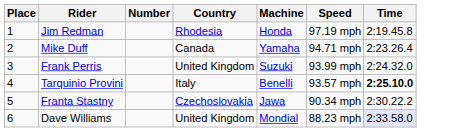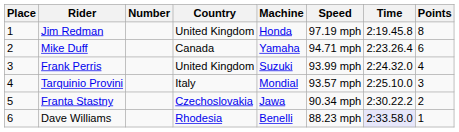 <table class="wikitable" style="font-size: 95%;">
 <tr>
 <th>Place</th>
 <th>Rider</th>
 <th>Number</th>
 <th>Country</th>
 <th>Machine</th>
 <th>Speed</th>
 <th>Time</th>
+<th>Points</th>
 </tr>
 <tr>
 <td>1</td>
 <td> <a href='#'>Jim Redman</a></td>
 <td></td>
-<td><a href='#'>Rhodesia</a></td>
+<td>United Kingdom</td>
 <td><a href='#'>Honda</a></td>
 <td>97.19 mph</td>
 <td>2:19.45.8</td>
+<td>8</td>
 </tr>
 <tr>
 <td>2</td>
 <td> <a href='#'>Mike Duff</a></td>
 <td></td>
 <td>Canada</td>
 <td><a href='#'>Yamaha</a></td>
 <td>94.71 mph</td>
 <td>2:23.26.4</td>
+<td>6</td>
 </tr>
 <tr>
 <td>3</td>
 <td> <a href='#'>Frank Perris</a></td>
 <td></td>
 <td>United Kingdom</td>
 <td><a href='#'>Suzuki</a></td>
 <td>93.99 mph</td>
 <td>2:24.32.0</td>
+<td>4</td>
 </tr>
 <tr>
 <td>4</td>
 <td> <a href='#'>Tarquinio Provini</a></td>
 <td></td>
 <td>Italy</td>
-<td><a href='#'>Benelli</a></td>
+<td><a href='#'>Mondial</a></td>
 <td>93.57 mph</td>
-<td><strong>2:25.10.0</strong></td>
+<td>2:25.10.0</td>
+<td>3</td>
 </tr>
 <tr>
 <td>5</td>
 <td> <a href='#'>Franta Stastny</a></td>
 <td></td>
 <td><a href='#'>Czechoslovakia</a></td>
 <td><a href='#'>Jawa</a></td>
 <td>90.34 mph</td>
 <td>2:30.22.2</td>
+<td>2</td>
 </tr>
 <tr>
 <td>6</td>
 <td> Dave Williams</td>
 <td></td>
-<td>United Kingdom</td>
-<td><a href='#'>Mondial</a></td>
+<td><a href='#'>Rhodesia</a></td>
+<td><a href='#'>Benelli</a></td>
 <td>88.23 mph</td>
 <td style="background: lavender;">2:33.58.0</td>
+<td>1</td>
 </tr>
 </table>
